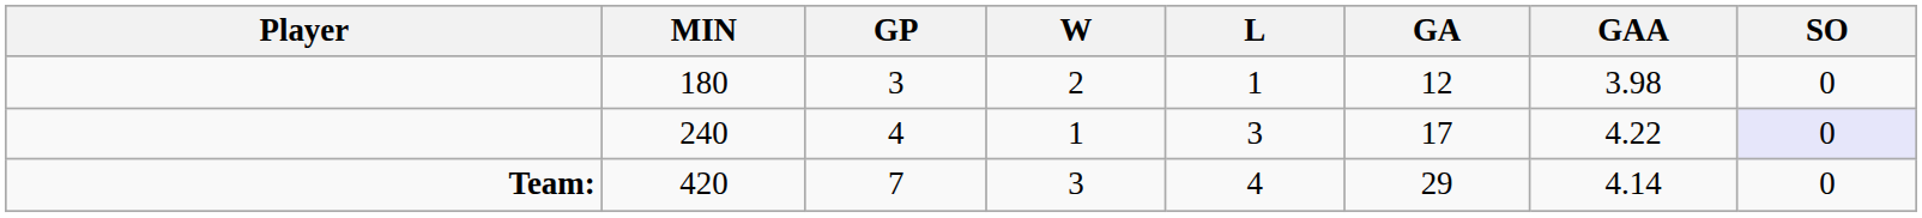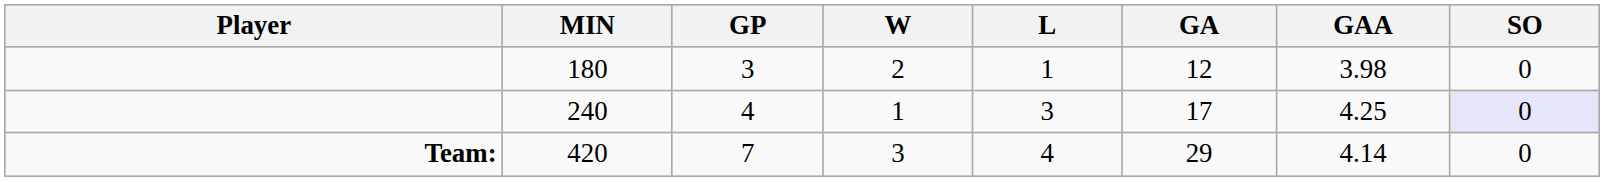 <table class="wikitable sortable" width="60%">
 <tr>
 <th bgcolor="#DDDDFF" width="10%">Player</th>
 <th width="3%" bgcolor="#DDDDFF" title="Minutes played">MIN</th>
 <th width="3%" bgcolor="#DDDDFF" title="Games played in">GP</th>
 <th width="3%" bgcolor="#DDDDFF" title="Wins">W</th>
 <th width="3%" bgcolor="#DDDDFF"title="Losses">L</th>
 <th width="3%" bgcolor="#DDDDFF" title="Goals against">GA</th>
 <th width="3%" bgcolor="#DDDDFF" title="Goals against average">GAA</th>
 <th width="3%" bgcolor="#DDDDFF" title="Shut-outs">SO</th>
 </tr>
 <tr align="center">
 <td align="right"></td>
 <td>180</td>
 <td>3</td>
 <td>2</td>
 <td>1</td>
 <td>12</td>
 <td>3.98</td>
 <td>0</td>
 </tr>
 <tr align="center">
 <td align="right"></td>
 <td>240</td>
 <td>4</td>
 <td>1</td>
 <td>3</td>
 <td>17</td>
-<td>4.22</td>
+<td>4.25</td>
 <td style="background: lavender;">0</td>
 </tr>
 <tr align="center">
 <td align="right"><strong>Team:</strong></td>
 <td>420</td>
 <td>7</td>
 <td>3</td>
 <td>4</td>
 <td>29</td>
 <td>4.14</td>
 <td>0</td>
 </tr>
 </table>
